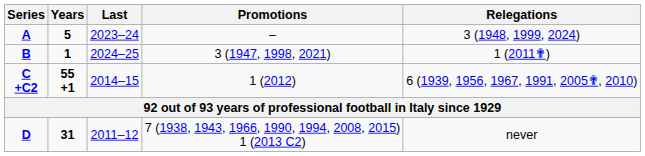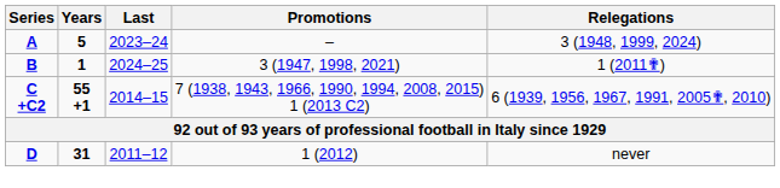 <table class="wikitable sortable" style="font-size:90%; text-align: center;">
 <tr>
 <th>Series</th>
 <th>Years</th>
 <th>Last</th>
 <th>Promotions</th>
 <th>Relegations</th>
 </tr>
 <tr>
 <td align=center><strong><a href='#'>A</a></strong></td>
 <td><strong>5</strong></td>
 <td><a href='#'>2023–24</a></td>
 <td>–</td>
 <td> 3 (<a href='#'>1948</a>, <a href='#'>1999</a>, <a href='#'>2024</a>)</td>
 </tr>
 <tr>
 <td align=center><strong><a href='#'>B</a></strong></td>
 <td><strong>1</strong></td>
 <td><a href='#'>2024–25</a></td>
 <td> 3 (<a href='#'>1947</a>, <a href='#'>1998</a>, <a href='#'>2021</a>)</td>
 <td> 1 (<a href='#'>2011✟</a>)</td>
 </tr>
 <tr>
 <td align=center><strong><a href='#'>C</a><br><a href='#'>+C2</a></strong></td>
 <td><strong>55<br>+1</strong></td>
 <td><a href='#'>2014–15</a></td>
-<td> 1 (<a href='#'>2012</a>)</td>
+<td> 7 (<a href='#'>1938</a>, <a href='#'>1943</a>, <a href='#'>1966</a>, <a href='#'>1990</a>, <a href='#'>1994</a>, <a href='#'>2008</a>, <a href='#'>2015</a>)<br> 1 (<a href='#'>2013 C2</a>)</td>
 <td> 6 (<a href='#'>1939</a>, <a href='#'>1956</a>, <a href='#'>1967</a>, <a href='#'>1991</a>, <a href='#'>2005✟</a>, <a href='#'>2010</a>)</td>
 </tr>
 <tr>
 <th colspan=5>92 out of 93 years of professional football in Italy since 1929</th>
 </tr>
 <tr>
 <td align=center><strong><a href='#'>D</a></strong></td>
 <td><strong>31</strong></td>
 <td><a href='#'>2011–12</a></td>
-<td> 7 (<a href='#'>1938</a>, <a href='#'>1943</a>, <a href='#'>1966</a>, <a href='#'>1990</a>, <a href='#'>1994</a>, <a href='#'>2008</a>, <a href='#'>2015</a>)<br> 1 (<a href='#'>2013 C2</a>)</td>
+<td> 1 (<a href='#'>2012</a>)</td>
 <td>never</td>
 </tr>
 </table>
